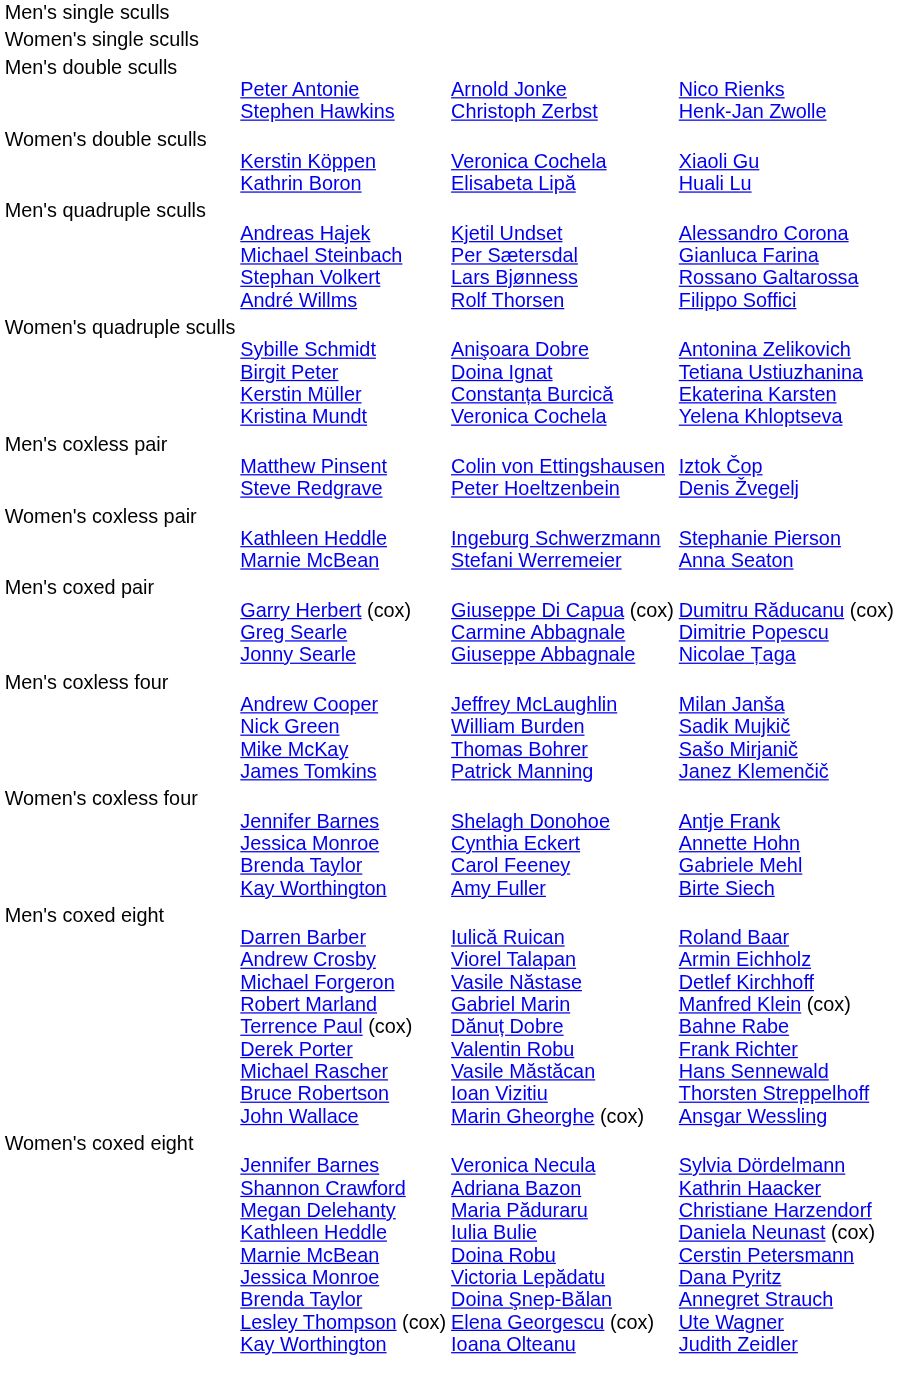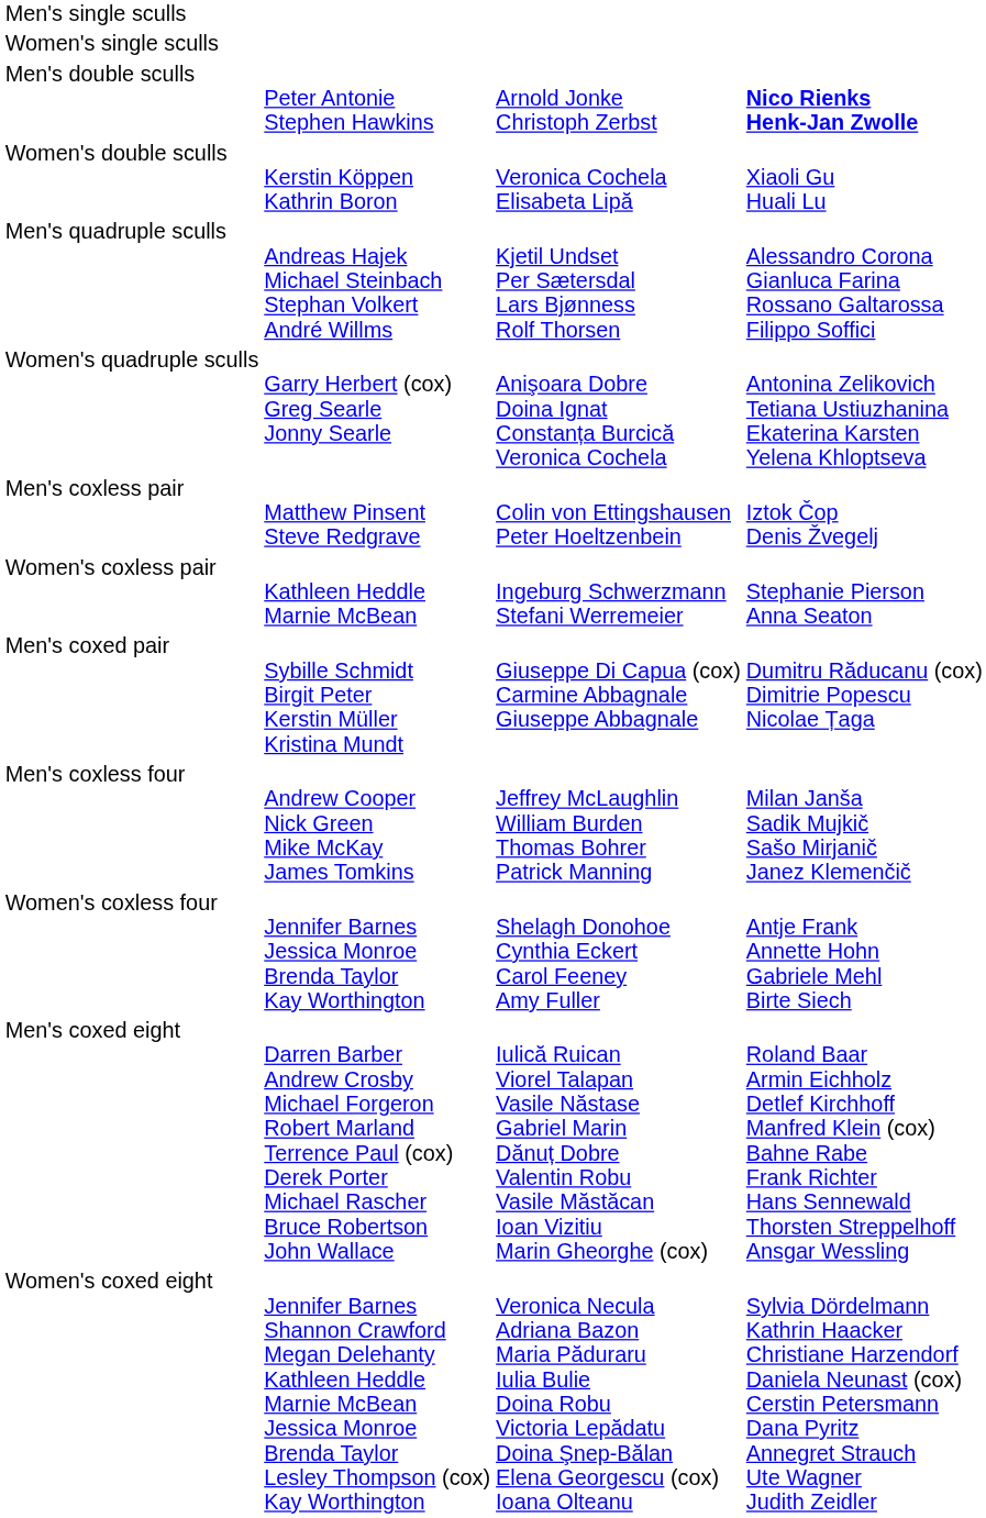 <table>
 <tr valign="top">
 <td>Men's single sculls<br></td>
 <td></td>
 <td></td>
 <td></td>
 </tr>
 <tr valign="top">
 <td>Women's single sculls<br></td>
 <td></td>
 <td></td>
 <td></td>
 </tr>
 <tr valign="top">
 <td>Men's double sculls<br></td>
 <td><br><a href='#'>Peter Antonie</a><br><a href='#'>Stephen Hawkins</a></td>
 <td><br><a href='#'>Arnold Jonke</a><br><a href='#'>Christoph Zerbst</a></td>
-<td><br><a href='#'>Nico Rienks</a><br><a href='#'>Henk-Jan Zwolle</a></td>
+<td><strong><br><a href='#'>Nico Rienks</a><br><a href='#'>Henk-Jan Zwolle</a></strong></td>
 </tr>
 <tr valign="top">
 <td>Women's double sculls<br></td>
 <td><br><a href='#'>Kerstin Köppen</a><br><a href='#'>Kathrin Boron</a></td>
 <td><br><a href='#'>Veronica Cochela</a><br><a href='#'>Elisabeta Lipă</a></td>
 <td><br><a href='#'>Xiaoli Gu</a><br><a href='#'>Huali Lu</a></td>
 </tr>
 <tr valign="top">
 <td>Men's quadruple sculls<br></td>
 <td><br><a href='#'>Andreas Hajek</a><br><a href='#'>Michael Steinbach</a><br><a href='#'>Stephan Volkert</a><br><a href='#'>André Willms</a></td>
 <td><br><a href='#'>Kjetil Undset</a><br><a href='#'>Per Sætersdal</a><br><a href='#'>Lars Bjønness</a><br><a href='#'>Rolf Thorsen</a></td>
 <td><br><a href='#'>Alessandro Corona</a><br><a href='#'>Gianluca Farina</a><br><a href='#'>Rossano Galtarossa</a><br><a href='#'>Filippo Soffici</a></td>
 </tr>
 <tr valign="top">
 <td>Women's quadruple sculls<br></td>
-<td><br><a href='#'>Sybille Schmidt</a><br><a href='#'>Birgit Peter</a><br><a href='#'>Kerstin Müller</a><br><a href='#'>Kristina Mundt</a></td>
+<td><br><a href='#'>Garry Herbert</a> (cox)<br><a href='#'>Greg Searle</a><br><a href='#'>Jonny Searle</a></td>
 <td><br><a href='#'>Anişoara Dobre</a><br><a href='#'>Doina Ignat</a><br><a href='#'>Constanța Burcică</a><br><a href='#'>Veronica Cochela</a></td>
 <td><br><a href='#'>Antonina Zelikovich</a><br><a href='#'>Tetiana Ustiuzhanina</a><br><a href='#'>Ekaterina Karsten</a><br><a href='#'>Yelena Khloptseva</a></td>
 </tr>
 <tr valign="top">
 <td>Men's coxless pair<br></td>
 <td><br><a href='#'>Matthew Pinsent</a><br><a href='#'>Steve Redgrave</a></td>
 <td><br><a href='#'>Colin von Ettingshausen</a><br><a href='#'>Peter Hoeltzenbein</a></td>
 <td><br><a href='#'>Iztok Čop</a><br><a href='#'>Denis Žvegelj</a></td>
 </tr>
 <tr valign="top">
 <td>Women's coxless pair<br></td>
 <td><br><a href='#'>Kathleen Heddle</a><br><a href='#'>Marnie McBean</a></td>
 <td><br><a href='#'>Ingeburg Schwerzmann</a><br><a href='#'>Stefani Werremeier</a></td>
 <td><br><a href='#'>Stephanie Pierson</a><br><a href='#'>Anna Seaton</a></td>
 </tr>
 <tr valign="top">
 <td>Men's coxed pair<br></td>
-<td><br><a href='#'>Garry Herbert</a> (cox)<br><a href='#'>Greg Searle</a><br><a href='#'>Jonny Searle</a></td>
+<td><br><a href='#'>Sybille Schmidt</a><br><a href='#'>Birgit Peter</a><br><a href='#'>Kerstin Müller</a><br><a href='#'>Kristina Mundt</a></td>
 <td><br><a href='#'>Giuseppe Di Capua</a> (cox) <br><a href='#'>Carmine Abbagnale</a><br><a href='#'>Giuseppe Abbagnale</a></td>
 <td><br><a href='#'>Dumitru Răducanu</a> (cox)<br><a href='#'>Dimitrie Popescu</a><br><a href='#'>Nicolae Țaga</a></td>
 </tr>
 <tr valign="top">
 <td>Men's coxless four<br></td>
 <td><br><a href='#'>Andrew Cooper</a><br><a href='#'>Nick Green</a><br><a href='#'>Mike McKay</a><br><a href='#'>James Tomkins</a></td>
 <td><br><a href='#'>Jeffrey McLaughlin</a><br><a href='#'>William Burden</a><br><a href='#'>Thomas Bohrer</a><br><a href='#'>Patrick Manning</a></td>
 <td><br><a href='#'>Milan Janša</a><br><a href='#'>Sadik Mujkič</a><br><a href='#'>Sašo Mirjanič</a><br><a href='#'>Janez Klemenčič</a></td>
 </tr>
 <tr valign="top">
 <td>Women's coxless four<br></td>
 <td><br><a href='#'>Jennifer Barnes</a><br><a href='#'>Jessica Monroe</a><br><a href='#'>Brenda Taylor</a><br><a href='#'>Kay Worthington</a></td>
 <td><br><a href='#'>Shelagh Donohoe</a><br><a href='#'>Cynthia Eckert</a><br><a href='#'>Carol Feeney</a><br><a href='#'>Amy Fuller</a></td>
 <td><br><a href='#'>Antje Frank</a><br><a href='#'>Annette Hohn</a><br><a href='#'>Gabriele Mehl</a><br><a href='#'>Birte Siech</a></td>
 </tr>
 <tr valign="top">
 <td>Men's coxed eight<br></td>
 <td><br><a href='#'>Darren Barber</a><br><a href='#'>Andrew Crosby</a><br><a href='#'>Michael Forgeron</a><br><a href='#'>Robert Marland</a><br><a href='#'>Terrence Paul</a> (cox)<br><a href='#'>Derek Porter</a><br><a href='#'>Michael Rascher</a><br><a href='#'>Bruce Robertson</a><br><a href='#'>John Wallace</a></td>
 <td><br><a href='#'>Iulică Ruican</a><br><a href='#'>Viorel Talapan</a><br><a href='#'>Vasile Năstase</a><br><a href='#'>Gabriel Marin</a><br><a href='#'>Dănuț Dobre</a><br><a href='#'>Valentin Robu</a><br><a href='#'>Vasile Măstăcan</a><br><a href='#'>Ioan Vizitiu</a><br><a href='#'>Marin Gheorghe</a> (cox)</td>
 <td><br><a href='#'>Roland Baar</a><br><a href='#'>Armin Eichholz</a><br><a href='#'>Detlef Kirchhoff</a><br><a href='#'>Manfred Klein</a> (cox)<br><a href='#'>Bahne Rabe</a><br><a href='#'>Frank Richter</a><br><a href='#'>Hans Sennewald</a><br><a href='#'>Thorsten Streppelhoff</a><br><a href='#'>Ansgar Wessling</a></td>
 </tr>
 <tr valign="top">
 <td>Women's coxed eight<br></td>
 <td><br><a href='#'>Jennifer Barnes</a><br><a href='#'>Shannon Crawford</a><br><a href='#'>Megan Delehanty</a><br><a href='#'>Kathleen Heddle</a><br><a href='#'>Marnie McBean</a><br><a href='#'>Jessica Monroe</a><br><a href='#'>Brenda Taylor</a><br><a href='#'>Lesley Thompson</a> (cox)<br><a href='#'>Kay Worthington</a></td>
 <td><br><a href='#'>Veronica Necula</a><br><a href='#'>Adriana Bazon</a><br><a href='#'>Maria Păduraru</a><br><a href='#'>Iulia Bulie</a><br><a href='#'>Doina Robu</a><br><a href='#'>Victoria Lepădatu</a><br><a href='#'>Doina Şnep-Bălan</a><br><a href='#'>Elena Georgescu</a> (cox)<br><a href='#'>Ioana Olteanu</a></td>
 <td><br><a href='#'>Sylvia Dördelmann</a><br><a href='#'>Kathrin Haacker</a><br><a href='#'>Christiane Harzendorf</a><br><a href='#'>Daniela Neunast</a> (cox)<br><a href='#'>Cerstin Petersmann</a><br><a href='#'>Dana Pyritz</a><br><a href='#'>Annegret Strauch</a><br><a href='#'>Ute Wagner</a><br><a href='#'>Judith Zeidler</a></td>
 </tr>
 </table>
